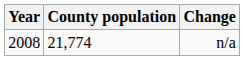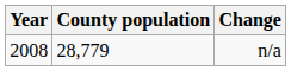 <table class="wikitable">
 <tr>
 <th>Year</th>
 <th>County population</th>
 <th>Change</th>
 </tr>
 <tr>
 <td>2008</td>
-<td>21,774</td>
+<td>28,779</td>
 <td align="right">n/a</td>
 </tr>
 </table>
